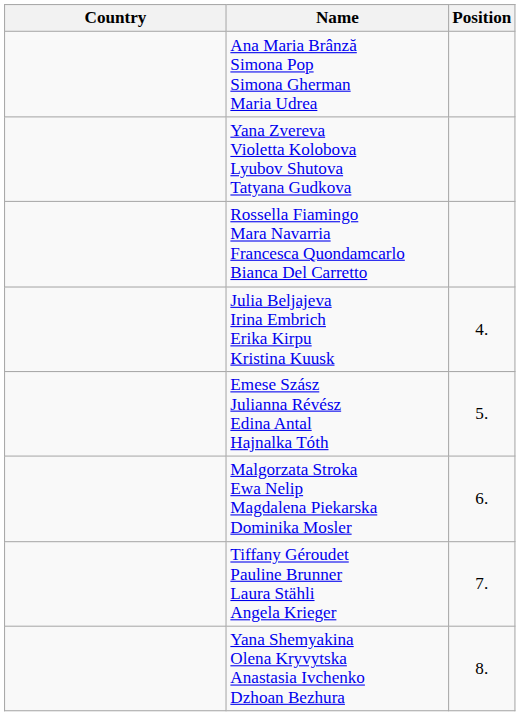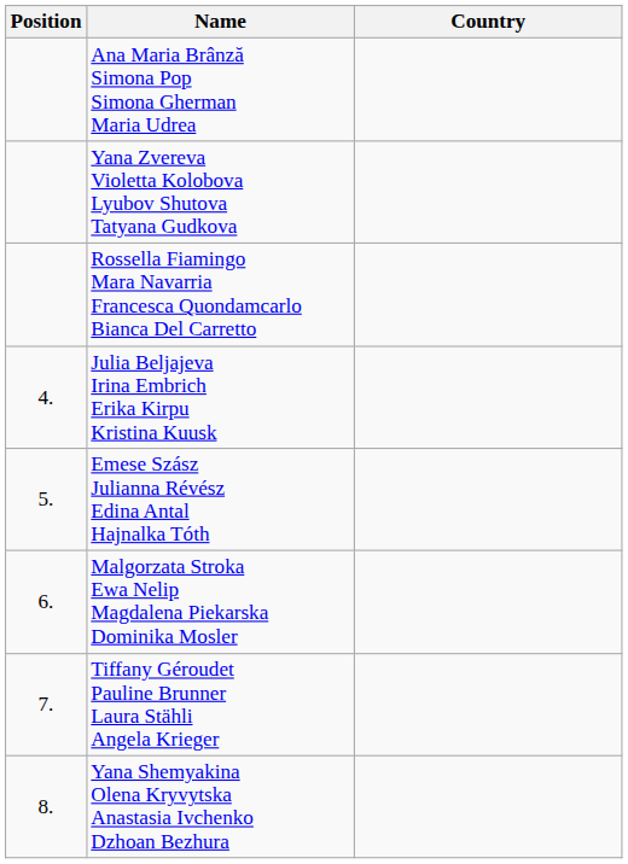 <table class="wikitable">
 <tr>
+<th width="20">Position</th>
+<th width="200">Name</th>
 <th width="200">Country</th>
-<th width="200">Name</th>
-<th width="20">Position</th>
 </tr>
 <tr>
+<td align="center"></td>
+<td><a href='#'>Ana Maria Brânză</a><br><a href='#'>Simona Pop</a><br><a href='#'>Simona Gherman</a><br><a href='#'>Maria Udrea</a></td>
 <td></td>
-<td><a href='#'>Ana Maria Brânză</a><br><a href='#'>Simona Pop</a><br><a href='#'>Simona Gherman</a><br><a href='#'>Maria Udrea</a></td>
-<td align="center"></td>
 </tr>
 <tr>
+<td align="center"></td>
+<td><a href='#'>Yana Zvereva</a><br><a href='#'>Violetta Kolobova</a><br><a href='#'>Lyubov Shutova</a><br><a href='#'>Tatyana Gudkova</a></td>
 <td></td>
-<td><a href='#'>Yana Zvereva</a><br><a href='#'>Violetta Kolobova</a><br><a href='#'>Lyubov Shutova</a><br><a href='#'>Tatyana Gudkova</a></td>
-<td align="center"></td>
 </tr>
 <tr>
+<td align="center"></td>
+<td><a href='#'>Rossella Fiamingo</a><br><a href='#'>Mara Navarria</a><br><a href='#'>Francesca Quondamcarlo</a><br><a href='#'>Bianca Del Carretto</a></td>
 <td></td>
-<td><a href='#'>Rossella Fiamingo</a><br><a href='#'>Mara Navarria</a><br><a href='#'>Francesca Quondamcarlo</a><br><a href='#'>Bianca Del Carretto</a></td>
-<td align="center"></td>
 </tr>
 <tr>
+<td align="center">4.</td>
+<td><a href='#'>Julia Beljajeva</a><br><a href='#'>Irina Embrich</a><br><a href='#'>Erika Kirpu</a><br><a href='#'>Kristina Kuusk</a></td>
 <td></td>
-<td><a href='#'>Julia Beljajeva</a><br><a href='#'>Irina Embrich</a><br><a href='#'>Erika Kirpu</a><br><a href='#'>Kristina Kuusk</a></td>
-<td align="center">4.</td>
 </tr>
 <tr>
+<td align="center">5.</td>
+<td><a href='#'>Emese Szász</a><br><a href='#'>Julianna Révész</a><br><a href='#'>Edina Antal</a><br><a href='#'>Hajnalka Tóth</a></td>
 <td></td>
-<td><a href='#'>Emese Szász</a><br><a href='#'>Julianna Révész</a><br><a href='#'>Edina Antal</a><br><a href='#'>Hajnalka Tóth</a></td>
-<td align="center">5.</td>
 </tr>
 <tr>
+<td align="center">6.</td>
+<td><a href='#'>Malgorzata Stroka</a><br><a href='#'>Ewa Nelip</a><br><a href='#'>Magdalena Piekarska</a><br><a href='#'>Dominika Mosler</a></td>
 <td></td>
-<td><a href='#'>Malgorzata Stroka</a><br><a href='#'>Ewa Nelip</a><br><a href='#'>Magdalena Piekarska</a><br><a href='#'>Dominika Mosler</a></td>
-<td align="center">6.</td>
 </tr>
 <tr>
+<td align="center">7.</td>
+<td><a href='#'>Tiffany Géroudet</a><br><a href='#'>Pauline Brunner</a><br><a href='#'>Laura Stähli</a><br><a href='#'>Angela Krieger</a></td>
 <td></td>
-<td><a href='#'>Tiffany Géroudet</a><br><a href='#'>Pauline Brunner</a><br><a href='#'>Laura Stähli</a><br><a href='#'>Angela Krieger</a></td>
-<td align="center">7.</td>
 </tr>
 <tr>
+<td align="center">8.</td>
+<td><a href='#'>Yana Shemyakina</a><br><a href='#'>Olena Kryvytska</a><br><a href='#'>Anastasia Ivchenko</a><br><a href='#'>Dzhoan Bezhura</a></td>
 <td></td>
-<td><a href='#'>Yana Shemyakina</a><br><a href='#'>Olena Kryvytska</a><br><a href='#'>Anastasia Ivchenko</a><br><a href='#'>Dzhoan Bezhura</a></td>
-<td align="center">8.</td>
 </tr>
 </table>
